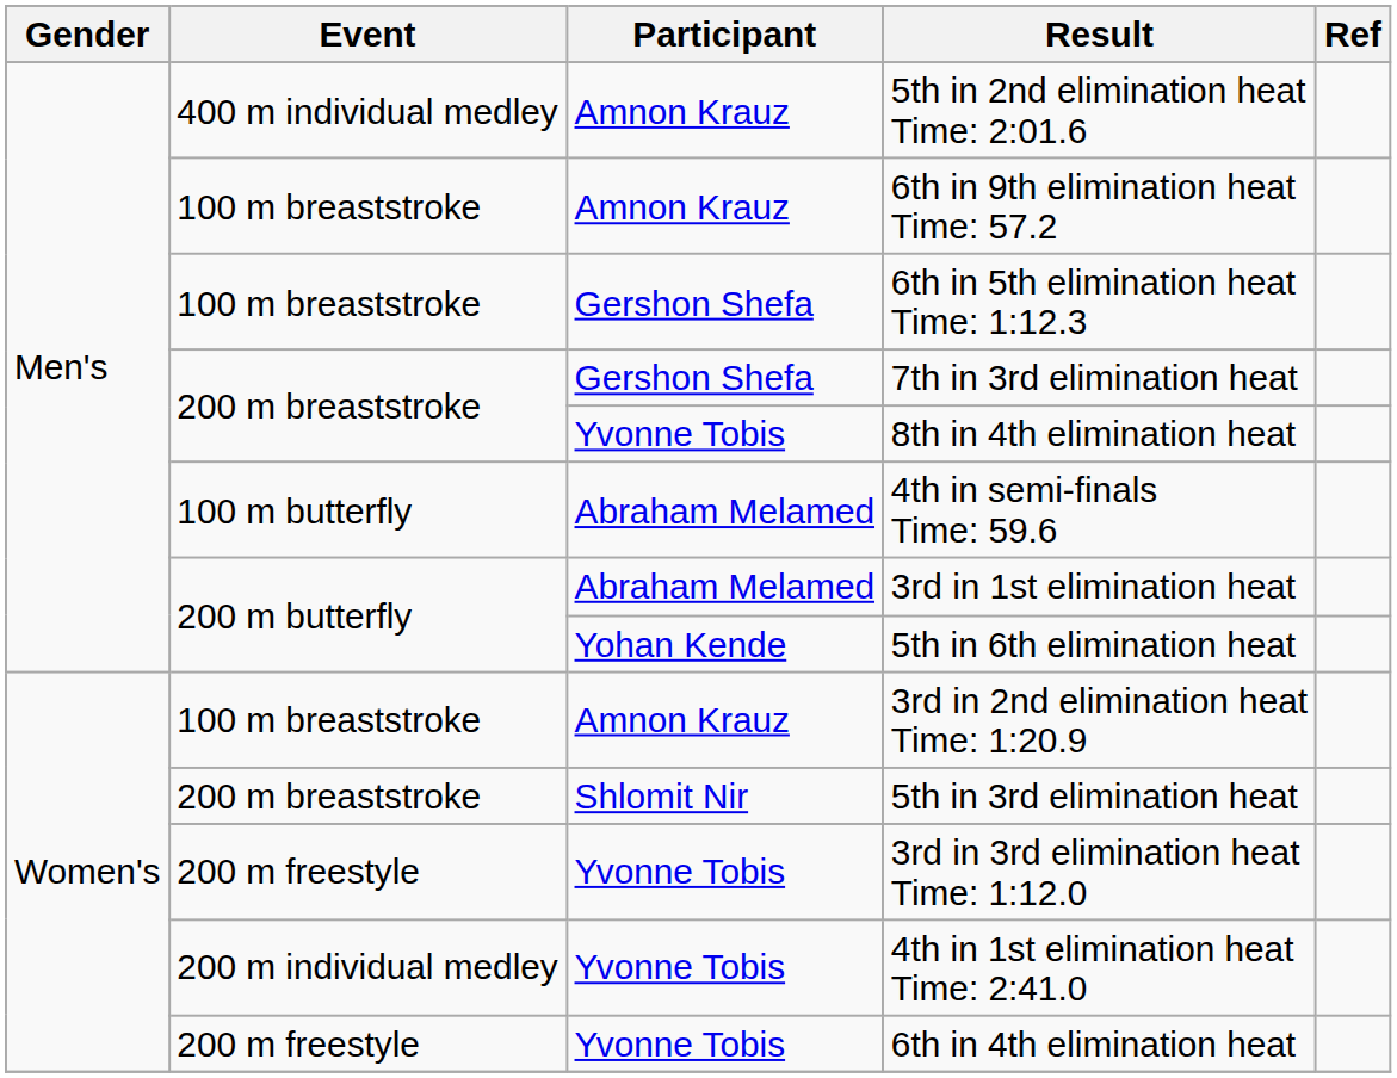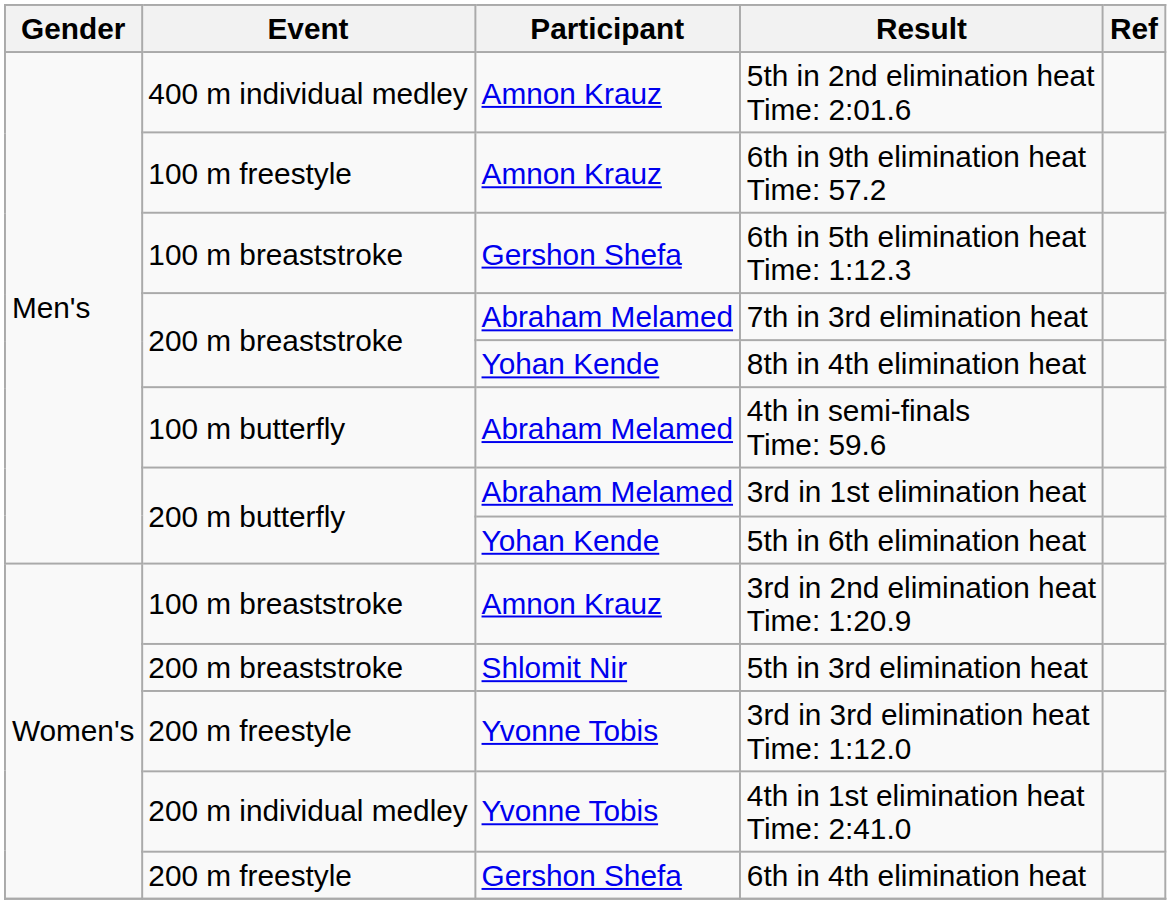 <table class="wikitable" style="font-size: 95%;">
 <tr>
 <th>Gender</th>
 <th>Event</th>
 <th>Participant</th>
 <th>Result</th>
 <th>Ref</th>
 </tr>
 <tr>
 <td rowspan="8">Men's</td>
 <td>400 m individual medley</td>
 <td><a href='#'>Amnon Krauz</a></td>
 <td>5th in 2nd elimination heat<br>Time: 2:01.6</td>
 <td></td>
 </tr>
 <tr>
-<td>100 m breaststroke</td>
+<td>100 m freestyle</td>
 <td><a href='#'>Amnon Krauz</a></td>
 <td>6th in 9th elimination heat<br>Time: 57.2</td>
 <td></td>
 </tr>
 <tr>
 <td>100 m breaststroke</td>
 <td><a href='#'>Gershon Shefa</a></td>
 <td>6th in 5th elimination heat<br>Time: 1:12.3</td>
 <td></td>
 </tr>
 <tr>
 <td rowspan="2">200 m breaststroke</td>
-<td><a href='#'>Gershon Shefa</a></td>
+<td><a href='#'>Abraham Melamed</a></td>
 <td>7th in 3rd elimination heat</td>
 <td></td>
 </tr>
 <tr>
-<td><a href='#'>Yvonne Tobis</a></td>
+<td><a href='#'>Yohan Kende</a></td>
 <td>8th in 4th elimination heat</td>
 <td></td>
 </tr>
 <tr>
 <td>100 m butterfly</td>
 <td><a href='#'>Abraham Melamed</a></td>
 <td>4th in semi-finals<br>Time: 59.6</td>
 <td></td>
 </tr>
 <tr>
 <td rowspan="2">200 m butterfly</td>
 <td><a href='#'>Abraham Melamed</a></td>
 <td>3rd in 1st elimination heat</td>
 <td></td>
 </tr>
 <tr>
 <td><a href='#'>Yohan Kende</a></td>
 <td>5th in 6th elimination heat</td>
 <td></td>
 </tr>
 <tr>
 <td rowspan="5">Women's</td>
 <td>100 m breaststroke</td>
 <td><a href='#'>Amnon Krauz</a></td>
 <td>3rd in 2nd elimination heat<br>Time: 1:20.9</td>
 <td></td>
 </tr>
 <tr>
 <td>200 m breaststroke</td>
 <td><a href='#'>Shlomit Nir</a></td>
 <td>5th in 3rd elimination heat</td>
 <td></td>
 </tr>
 <tr>
 <td>200 m freestyle</td>
 <td><a href='#'>Yvonne Tobis</a></td>
 <td>3rd in 3rd elimination heat<br>Time: 1:12.0</td>
 <td></td>
 </tr>
 <tr>
 <td>200 m individual medley</td>
 <td><a href='#'>Yvonne Tobis</a></td>
 <td>4th in 1st elimination heat<br>Time: 2:41.0</td>
 <td></td>
 </tr>
 <tr>
 <td>200 m freestyle</td>
-<td><a href='#'>Yvonne Tobis</a></td>
+<td><a href='#'>Gershon Shefa</a></td>
 <td>6th in 4th elimination heat</td>
 <td></td>
 </tr>
 <tr>
 </tr>
 </table>
